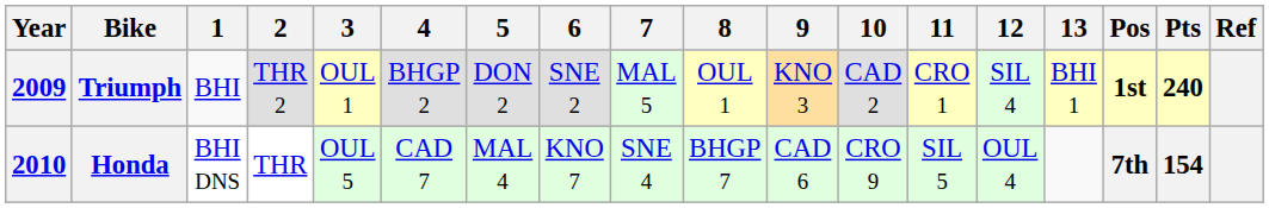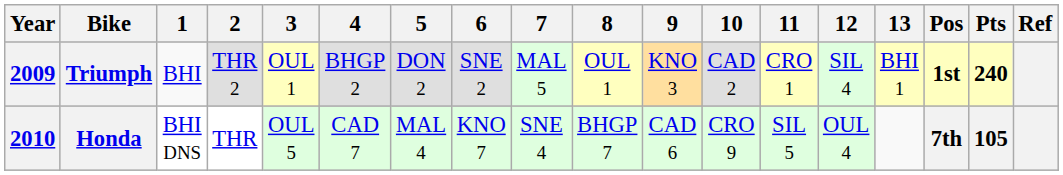 <table class="wikitable" style="text-align:center; font-size:95%">
 <tr>
 <th>Year</th>
 <th>Bike</th>
 <th>1</th>
 <th>2</th>
 <th>3</th>
 <th>4</th>
 <th>5</th>
 <th>6</th>
 <th>7</th>
 <th>8</th>
 <th>9</th>
 <th>10</th>
 <th>11</th>
 <th>12</th>
 <th>13</th>
 <th>Pos</th>
 <th>Pts</th>
 <th>Ref</th>
 </tr>
 <tr>
 <th><a href='#'>2009</a></th>
 <th><a href='#'>Triumph</a></th>
 <td><a href='#'>BHI</a> <br><small></small></td>
 <td style="background:#DFDFDF;"><a href='#'>THR</a> <br><small>2</small></td>
 <td style="background:#FFFFBF;"><a href='#'>OUL</a> <br><small>1</small></td>
 <td style="background:#DFDFDF;"><a href='#'>BHGP</a> <br><small>2</small></td>
 <td style="background:#DFDFDF;"><a href='#'>DON</a> <br><small>2</small></td>
 <td style="background:#DFDFDF;"><a href='#'>SNE</a> <br><small>2</small></td>
 <td style="background:#DFFFDF;"><a href='#'>MAL</a> <br><small>5</small></td>
 <td style="background:#FFFFBF;"><a href='#'>OUL</a> <br><small>1</small></td>
 <td style="background:#FFDF9F;"><a href='#'>KNO</a> <br><small>3</small></td>
 <td style="background:#DFDFDF;"><a href='#'>CAD</a> <br><small>2</small></td>
 <td style="background:#FFFFBF;"><a href='#'>CRO</a> <br><small>1</small></td>
 <td style="background:#DFFFDF;"><a href='#'>SIL</a> <br><small>4</small></td>
 <td style="background:#FFFFBF;"><a href='#'>BHI</a> <br><small>1</small></td>
 <td style="background:#FFFFBF;"><strong>1st</strong></td>
 <td style="background:#FFFFBF;"><strong>240</strong></td>
 <th></th>
 </tr>
 <tr>
 <th><a href='#'>2010</a></th>
 <th><a href='#'>Honda</a></th>
 <td style="background:#FFFFFF;"><a href='#'>BHI</a><br><small>DNS</small></td>
 <td style="background:#FFFFFF;"><a href='#'>THR</a><br><small></small></td>
 <td style="background:#DFFFDF;"><a href='#'>OUL</a><br><small>5</small></td>
 <td style="background:#DFFFDF;"><a href='#'>CAD</a><br><small>7</small></td>
 <td style="background:#DFFFDF;"><a href='#'>MAL</a><br><small>4</small></td>
 <td style="background:#DFFFDF;"><a href='#'>KNO</a><br><small>7</small></td>
 <td style="background:#DFFFDF;"><a href='#'>SNE</a><br><small>4</small></td>
 <td style="background:#DFFFDF;"><a href='#'>BHGP</a><br><small>7</small></td>
 <td style="background:#DFFFDF;"><a href='#'>CAD</a><br><small>6</small></td>
 <td style="background:#DFFFDF;"><a href='#'>CRO</a><br><small>9</small></td>
 <td style="background:#DFFFDF;"><a href='#'>SIL</a><br><small>5</small></td>
 <td style="background:#DFFFDF;"><a href='#'>OUL</a><br><small>4</small></td>
 <td></td>
 <th>7th</th>
-<th>154</th>
+<th>105</th>
 <th></th>
 </tr>
 </table>
